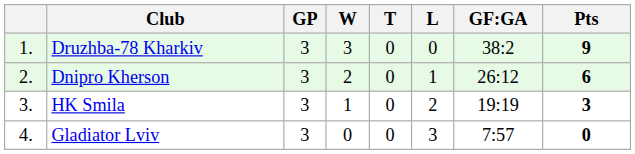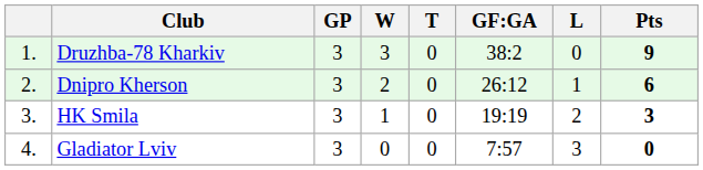 <table class="wikitable">
 <tr>
 <th width="30"></th>
 <th width="200">Club</th>
 <th width="30">GP</th>
 <th width="30">W</th>
 <th width="30">T</th>
+<th width="70">GF:GA</th>
 <th width="30">L</th>
-<th width="70">GF:GA</th>
 <th width="70">Pts</th>
 </tr>
 <tr bgcolor="#e6fae6" align="center">
 <td>1.</td>
 <td align="left"><a href='#'>Druzhba-78 Kharkiv</a></td>
 <td>3</td>
 <td>3</td>
 <td>0</td>
+<td>38:2</td>
 <td>0</td>
-<td>38:2</td>
 <td><strong>9</strong></td>
 </tr>
 <tr bgcolor="#e6fae6" align="center">
 <td>2.</td>
 <td align="left"><a href='#'>Dnipro Kherson</a></td>
 <td>3</td>
 <td>2</td>
 <td>0</td>
+<td>26:12</td>
 <td>1</td>
-<td>26:12</td>
 <td><strong>6</strong></td>
 </tr>
 <tr bgcolor="#FFFFFF" align="center">
 <td>3.</td>
 <td align="left"><a href='#'>HK Smila</a></td>
 <td>3</td>
 <td>1</td>
 <td>0</td>
+<td>19:19</td>
 <td>2</td>
-<td>19:19</td>
 <td><strong>3</strong></td>
 </tr>
 <tr bgcolor="#FFFFFF" align="center">
 <td>4.</td>
 <td align="left"><a href='#'>Gladiator Lviv</a></td>
 <td>3</td>
 <td>0</td>
 <td>0</td>
+<td>7:57</td>
 <td>3</td>
-<td>7:57</td>
 <td><strong>0</strong></td>
 </tr>
 </table>
